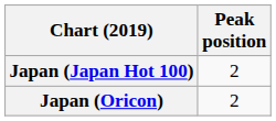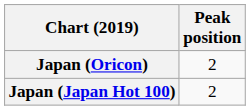 <table class="wikitable sortable plainrowheaders" style="text-align:center">
 <tr>
 <th>Chart (2019)</th>
 <th>Peak<br>position</th>
 </tr>
 <tr>
+<th scope="row">Japan (<a href='#'>Oricon</a>)</th>
+<td>2</td>
+</tr>
+<tr>
 <th scope="row">Japan (<a href='#'>Japan Hot 100</a>)</th>
 <td>2</td>
 </tr>
-<tr>
-<th scope="row">Japan (<a href='#'>Oricon</a>)</th>
-<td>2</td>
-</tr>
 </table>
